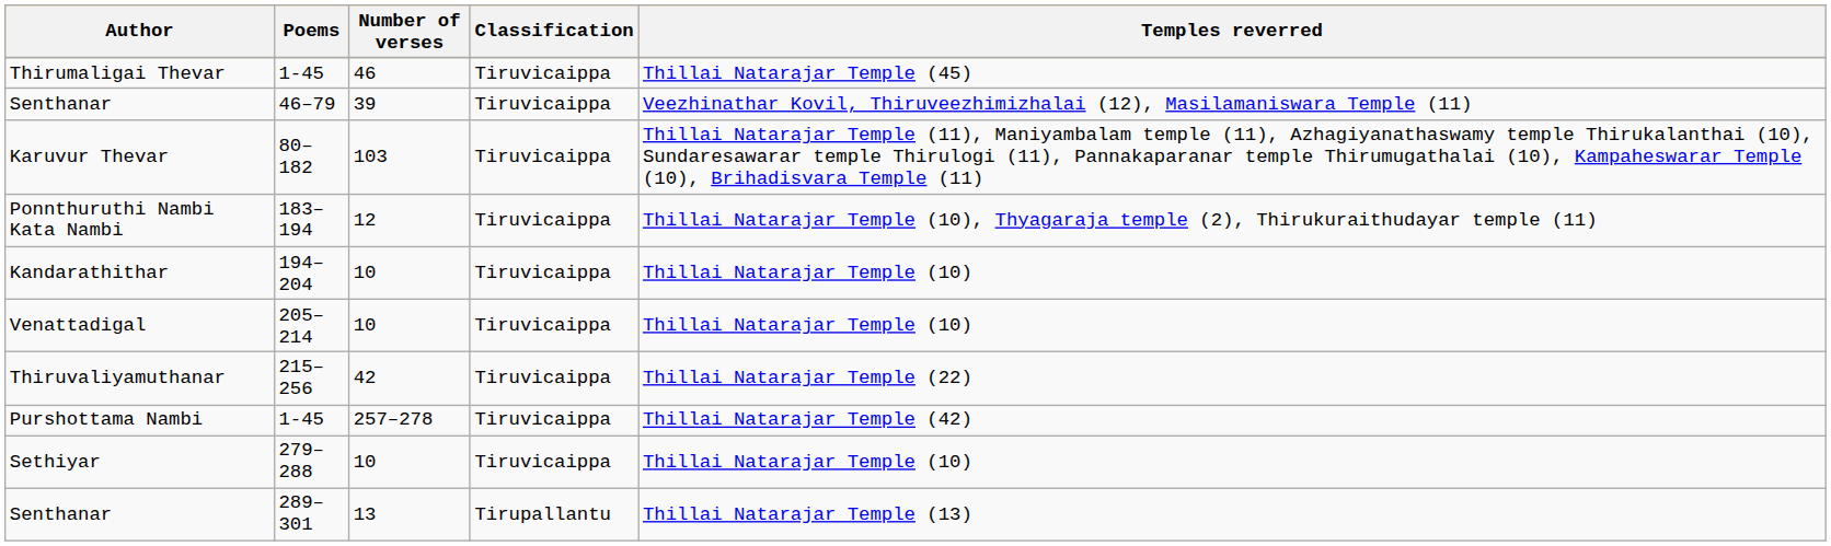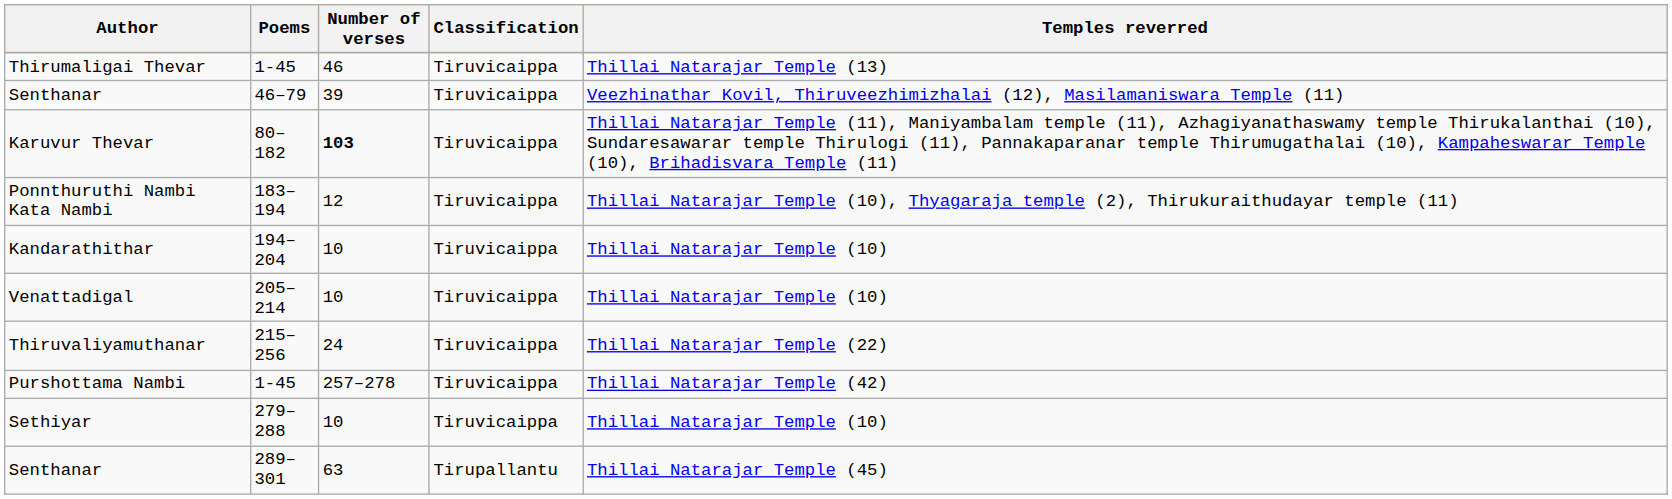 <table class="wikitable sortable">
 <tr style="background:#FFC569">
 <th scope="col"><strong>Author</strong></th>
 <th scope="col"><strong>Poems</strong></th>
 <th scope="col"><strong>Number of verses</strong></th>
 <th scope="col"><strong>Classification</strong></th>
 <th scope="col"><strong>Temples reverred</strong></th>
 </tr>
 <tr align ="center">
 </tr>
 <tr style="background:#ffe;">
 </tr>
 <tr>
 <td>Thirumaligai Thevar</td>
 <td>1-45</td>
 <td>46</td>
 <td>Tiruvicaippa</td>
-<td><a href='#'>Thillai Natarajar Temple</a> (45)</td>
+<td><a href='#'>Thillai Natarajar Temple</a> (13)</td>
 </tr>
 <tr>
 <td>Senthanar</td>
 <td>46–79</td>
 <td>39</td>
 <td>Tiruvicaippa</td>
 <td><a href='#'>Veezhinathar Kovil, Thiruveezhimizhalai</a> (12), <a href='#'>Masilamaniswara Temple</a> (11)</td>
 </tr>
 <tr>
 <td>Karuvur Thevar</td>
 <td>80–182</td>
-<td>103</td>
+<td><strong>103</strong></td>
 <td>Tiruvicaippa</td>
 <td><a href='#'>Thillai Natarajar Temple</a> (11), Maniyambalam temple (11), Azhagiyanathaswamy temple Thirukalanthai (10), Sundaresawarar temple Thirulogi (11), Pannakaparanar temple Thirumugathalai (10), <a href='#'>Kampaheswarar Temple</a> (10), <a href='#'>Brihadisvara Temple</a> (11)</td>
 </tr>
 <tr>
 <td>Ponnthuruthi Nambi Kata Nambi</td>
 <td>183–194</td>
 <td>12</td>
 <td>Tiruvicaippa</td>
 <td><a href='#'>Thillai Natarajar Temple</a> (10), <a href='#'>Thyagaraja temple</a> (2), Thirukuraithudayar temple (11)</td>
 </tr>
 <tr>
 <td>Kandarathithar</td>
 <td>194–204</td>
 <td>10</td>
 <td>Tiruvicaippa</td>
 <td><a href='#'>Thillai Natarajar Temple</a> (10)</td>
 </tr>
 <tr>
 <td>Venattadigal</td>
 <td>205–214</td>
 <td>10</td>
 <td>Tiruvicaippa</td>
 <td><a href='#'>Thillai Natarajar Temple</a> (10)</td>
 </tr>
 <tr>
 <td>Thiruvaliyamuthanar</td>
 <td>215–256</td>
-<td>42</td>
+<td>24</td>
 <td>Tiruvicaippa</td>
 <td><a href='#'>Thillai Natarajar Temple</a> (22)</td>
 </tr>
 <tr>
 <td>Purshottama Nambi</td>
 <td>1-45</td>
 <td>257–278</td>
 <td>Tiruvicaippa</td>
 <td><a href='#'>Thillai Natarajar Temple</a> (42)</td>
 </tr>
 <tr>
 <td>Sethiyar</td>
 <td>279–288</td>
 <td>10</td>
 <td>Tiruvicaippa</td>
 <td><a href='#'>Thillai Natarajar Temple</a> (10)</td>
 </tr>
 <tr>
 <td>Senthanar</td>
 <td>289–301</td>
-<td>13</td>
+<td>63</td>
 <td>Tirupallantu</td>
-<td><a href='#'>Thillai Natarajar Temple</a> (13)</td>
+<td><a href='#'>Thillai Natarajar Temple</a> (45)</td>
 </tr>
 </table>
